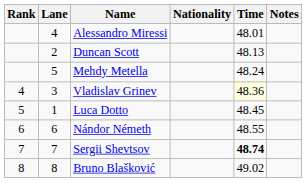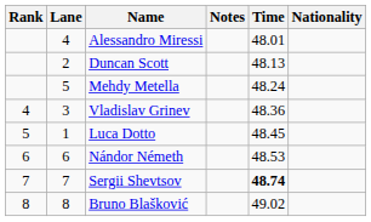 <table class="wikitable sortable" style="text-align:center">
 <tr>
 <th>Rank</th>
 <th>Lane</th>
 <th>Name</th>
+<th>Notes</th>
+<th>Time</th>
 <th>Nationality</th>
-<th>Time</th>
-<th>Notes</th>
 </tr>
 <tr>
 <td></td>
 <td>4</td>
 <td align=left><a href='#'>Alessandro Miressi</a></td>
+<td></td>
+<td>48.01</td>
 <td align=left></td>
-<td>48.01</td>
-<td></td>
 </tr>
 <tr>
 <td></td>
 <td>2</td>
 <td align=left><a href='#'>Duncan Scott</a></td>
+<td></td>
+<td>48.13</td>
 <td align=left></td>
-<td>48.13</td>
-<td></td>
 </tr>
 <tr>
 <td></td>
 <td>5</td>
 <td align=left><a href='#'>Mehdy Metella</a></td>
+<td></td>
+<td>48.24</td>
 <td align=left></td>
-<td>48.24</td>
-<td></td>
 </tr>
 <tr>
 <td>4</td>
 <td>3</td>
 <td align=left><a href='#'>Vladislav Grinev</a></td>
+<td></td>
+<td>48.36</td>
 <td align=left></td>
-<td style="background: lightyellow;">48.36</td>
-<td></td>
 </tr>
 <tr>
 <td>5</td>
 <td>1</td>
 <td align=left><a href='#'>Luca Dotto</a></td>
+<td></td>
+<td>48.45</td>
 <td align=left></td>
-<td>48.45</td>
-<td></td>
 </tr>
 <tr>
 <td>6</td>
 <td>6</td>
 <td align=left><a href='#'>Nándor Németh</a></td>
+<td></td>
+<td>48.53</td>
 <td align=left></td>
-<td>48.55</td>
-<td></td>
 </tr>
 <tr>
 <td>7</td>
 <td>7</td>
 <td align=left><a href='#'>Sergii Shevtsov</a></td>
+<td></td>
+<td><strong>48.74</strong></td>
 <td align=left></td>
-<td><strong>48.74</strong></td>
-<td></td>
 </tr>
 <tr>
 <td>8</td>
 <td>8</td>
 <td align=left><a href='#'>Bruno Blašković</a></td>
+<td></td>
+<td>49.02</td>
 <td align=left></td>
-<td>49.02</td>
-<td></td>
 </tr>
 </table>
